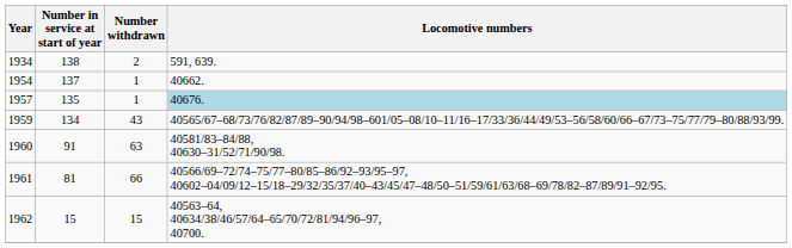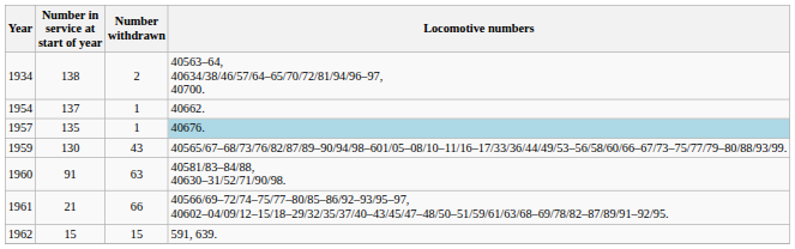 <table class=wikitable style="text-align:center">
 <tr>
 <th>Year</th>
 <th>Number in <br>service at <br>start of year</th>
 <th>Number <br>withdrawn</th>
 <th>Locomotive numbers</th>
 </tr>
 <tr>
 <td>1934</td>
 <td>138</td>
 <td>2</td>
-<td align=left>591, 639.</td>
+<td align=left>40563–64, <br>40634/38/46/57/64–65/70/72/81/94/96–97,<br>40700.</td>
 </tr>
 <tr>
 <td>1954</td>
 <td>137</td>
 <td>1</td>
 <td align=left>40662.</td>
 </tr>
 <tr>
 <td>1957</td>
 <td>135</td>
 <td>1</td>
 <td align=left style="background: lightblue;">40676.</td>
 </tr>
 <tr>
 <td>1959</td>
-<td>134</td>
+<td>130</td>
 <td>43</td>
 <td align=left>40565/67–68/73/76/82/87/89–90/94/98–601/05–08/10–11/16–17/33/36/44/49/53–56/58/60/66–67/73–75/77/79–80/88/93/99.</td>
 </tr>
 <tr>
 <td>1960</td>
 <td>91</td>
 <td>63</td>
 <td align=left>40581/83–84/88,<br>40630–31/52/71/90/98.</td>
 </tr>
 <tr>
 <td>1961</td>
-<td>81</td>
+<td>21</td>
 <td>66</td>
 <td align=left>40566/69–72/74–75/77–80/85–86/92–93/95–97,<br>40602–04/09/12–15/18–29/32/35/37/40–43/45/47–48/50–51/59/61/63/68–69/78/82–87/89/91–92/95.</td>
 </tr>
 <tr>
 <td>1962</td>
 <td>15</td>
 <td>15</td>
-<td align=left>40563–64, <br>40634/38/46/57/64–65/70/72/81/94/96–97,<br>40700.</td>
+<td align=left>591, 639.</td>
 </tr>
 <tr>
 </tr>
 </table>
